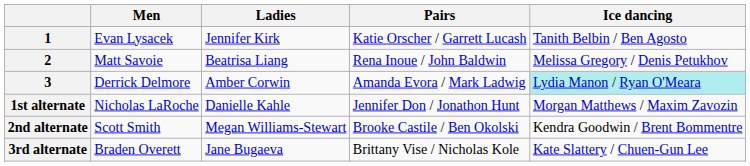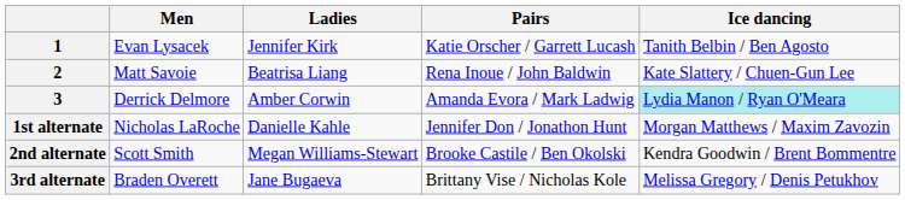 <table class="wikitable">
 <tr>
 <th></th>
 <th>Men</th>
 <th>Ladies</th>
 <th>Pairs</th>
 <th>Ice dancing</th>
 </tr>
 <tr>
 <th>1</th>
 <td><a href='#'>Evan Lysacek</a></td>
 <td><a href='#'>Jennifer Kirk</a></td>
 <td><a href='#'>Katie Orscher</a> / <a href='#'>Garrett Lucash</a></td>
 <td><a href='#'>Tanith Belbin</a> / <a href='#'>Ben Agosto</a></td>
 </tr>
 <tr>
 <th>2</th>
 <td><a href='#'>Matt Savoie</a></td>
 <td><a href='#'>Beatrisa Liang</a></td>
 <td><a href='#'>Rena Inoue</a> / <a href='#'>John Baldwin</a></td>
-<td><a href='#'>Melissa Gregory</a> / <a href='#'>Denis Petukhov</a></td>
+<td><a href='#'>Kate Slattery</a> / <a href='#'>Chuen-Gun Lee</a></td>
 </tr>
 <tr>
 <th>3</th>
 <td><a href='#'>Derrick Delmore</a></td>
 <td><a href='#'>Amber Corwin</a></td>
 <td><a href='#'>Amanda Evora</a> / <a href='#'>Mark Ladwig</a></td>
 <td style="background: paleturquoise;"><a href='#'>Lydia Manon</a> / <a href='#'>Ryan O'Meara</a></td>
 </tr>
 <tr>
 <th>1st alternate</th>
 <td><a href='#'>Nicholas LaRoche</a></td>
 <td><a href='#'>Danielle Kahle</a></td>
 <td><a href='#'>Jennifer Don</a> / <a href='#'>Jonathon Hunt</a></td>
 <td><a href='#'>Morgan Matthews</a> / <a href='#'>Maxim Zavozin</a></td>
 </tr>
 <tr>
 <th>2nd alternate</th>
 <td><a href='#'>Scott Smith</a></td>
 <td><a href='#'>Megan Williams-Stewart</a></td>
 <td><a href='#'>Brooke Castile</a> / <a href='#'>Ben Okolski</a></td>
 <td>Kendra Goodwin / <a href='#'>Brent Bommentre</a></td>
 </tr>
 <tr>
 <th>3rd alternate</th>
 <td><a href='#'>Braden Overett</a></td>
 <td><a href='#'>Jane Bugaeva</a></td>
 <td>Brittany Vise / Nicholas Kole</td>
-<td><a href='#'>Kate Slattery</a> / <a href='#'>Chuen-Gun Lee</a></td>
+<td><a href='#'>Melissa Gregory</a> / <a href='#'>Denis Petukhov</a></td>
 </tr>
 </table>
